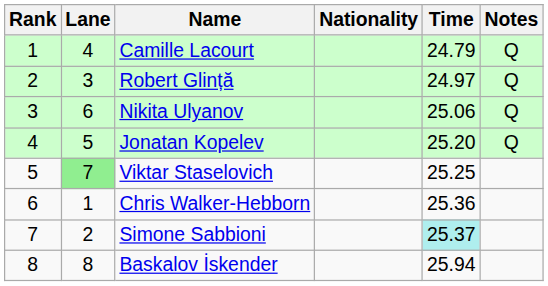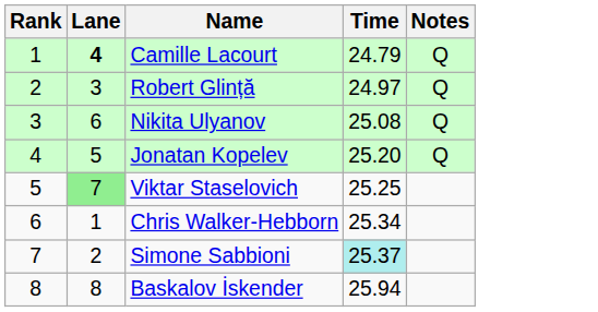 <table class="wikitable sortable" style="text-align:center">
 <tr>
 <th>Rank</th>
 <th>Lane</th>
 <th>Name</th>
-<th>Nationality</th>
 <th>Time</th>
 <th>Notes</th>
 </tr>
 <tr bgcolor=ccffcc>
 <td>1</td>
-<td>4</td>
+<td><strong>4</strong></td>
 <td align=left><a href='#'>Camille Lacourt</a></td>
-<td align=left></td>
 <td>24.79</td>
 <td>Q</td>
 </tr>
 <tr bgcolor=ccffcc>
 <td>2</td>
 <td>3</td>
 <td align=left><a href='#'>Robert Glință</a></td>
-<td align=left></td>
 <td>24.97</td>
 <td>Q</td>
 </tr>
 <tr bgcolor=ccffcc>
 <td>3</td>
 <td>6</td>
 <td align=left><a href='#'>Nikita Ulyanov</a></td>
-<td align=left></td>
-<td>25.06</td>
+<td>25.08</td>
 <td>Q</td>
 </tr>
 <tr bgcolor=ccffcc>
 <td>4</td>
 <td>5</td>
 <td align=left><a href='#'>Jonatan Kopelev</a></td>
-<td align=left></td>
 <td>25.20</td>
 <td>Q</td>
 </tr>
 <tr>
 <td>5</td>
 <td style="background: lightgreen;">7</td>
 <td align=left><a href='#'>Viktar Staselovich</a></td>
-<td align=left></td>
 <td>25.25</td>
 <td></td>
 </tr>
 <tr>
 <td>6</td>
 <td>1</td>
 <td align=left><a href='#'>Chris Walker-Hebborn</a></td>
-<td align=left></td>
-<td>25.36</td>
+<td>25.34</td>
 <td></td>
 </tr>
 <tr>
 <td>7</td>
 <td>2</td>
 <td align=left><a href='#'>Simone Sabbioni</a></td>
-<td align=left></td>
 <td style="background: paleturquoise;">25.37</td>
 <td></td>
 </tr>
 <tr>
 <td>8</td>
 <td>8</td>
 <td align=left><a href='#'>Baskalov İskender</a></td>
-<td align=left></td>
 <td>25.94</td>
 <td></td>
 </tr>
 </table>
